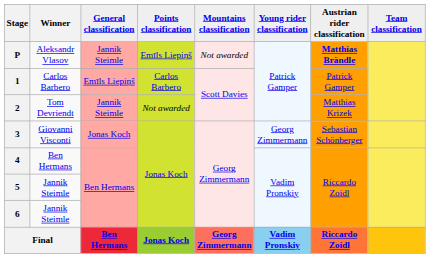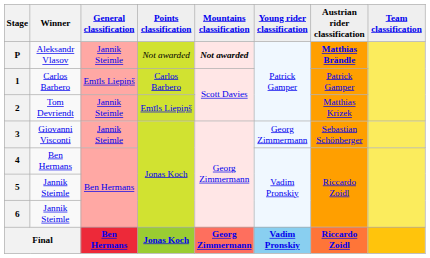 <table class="wikitable" style="text-align: center; font-size:smaller;">
 <tr>
 <th style="width:1%;">Stage</th>
 <th style="width:14.1%;">Winner</th>
 <th style="background:#efefef; width:14.1%;"><a href='#'>General classification</a><br></th>
 <th style="background:#efefef; width:14.1%;"><a href='#'>Points classification</a><br></th>
 <th style="background:#efefef; width:14.1%;"><a href='#'>Mountains classification</a><br></th>
 <th style="background:#efefef; width:14.1%;"><a href='#'>Young rider classification</a><br></th>
 <th style="background:#efefef; width:14.1%;">Austrian rider classification<br></th>
 <th style="background:#efefef; width:14.1%;"><a href='#'>Team classification</a><br></th>
 </tr>
 <tr>
 <th>P</th>
 <td><a href='#'>Aleksandr Vlasov</a></td>
 <td style="background:#FFA8A4;"><a href='#'>Jannik Steimle</a></td>
-<td style="background:#D1E231;"><a href='#'>Emīls Liepiņš</a></td>
-<td style="background:#FFE6E6;"><em>Not awarded</em></td>
+<td style="background:#D1E231;"><em>Not awarded</em></td>
+<td style="background:#FFE6E6;"><strong><em>Not awarded</em></strong></td>
 <td style="background:#F0F8FF;" rowspan=3><a href='#'>Patrick Gamper</a></td>
 <td style="background:#FF9F00;"><strong><a href='#'>Matthias Brändle</a></strong></td>
 <td style="background:#FBEC5D;" rowspan=3></td>
 </tr>
 <tr>
 <th>1</th>
 <td><a href='#'>Carlos Barbero</a></td>
 <td style="background:#FFA8A4;"><a href='#'>Emīls Liepiņš</a></td>
 <td style="background:#D1E231;"><a href='#'>Carlos Barbero</a></td>
 <td style="background:#FFE6E6;" rowspan=2><a href='#'>Scott Davies</a></td>
 <td style="background:#FF9F00;"><a href='#'>Patrick Gamper</a></td>
 </tr>
 <tr>
 <th>2</th>
 <td><a href='#'>Tom Devriendt</a></td>
 <td style="background:#FFA8A4;"><a href='#'>Jannik Steimle</a></td>
-<td style="background:#D1E231;"><em>Not awarded</em></td>
+<td style="background:#D1E231;"><a href='#'>Emīls Liepiņš</a></td>
 <td style="background:#FF9F00;"><a href='#'>Matthias Krizek</a></td>
 </tr>
 <tr>
 <th>3</th>
 <td><a href='#'>Giovanni Visconti</a></td>
-<td style="background:#FFA8A4;"><a href='#'>Jonas Koch</a></td>
+<td style="background:#FFA8A4;"><a href='#'>Jannik Steimle</a></td>
 <td style="background:#D1E231;" rowspan=4><a href='#'>Jonas Koch</a></td>
 <td style="background:#FFE6E6;" rowspan=4><a href='#'>Georg Zimmermann</a></td>
 <td style="background:#F0F8FF;"><a href='#'>Georg Zimmermann</a></td>
 <td style="background:#FF9F00;"><a href='#'>Sebastian Schönberger</a></td>
 <td style="background:#FBEC5D;"></td>
 </tr>
 <tr>
 <th>4</th>
 <td><a href='#'>Ben Hermans</a></td>
 <td style="background:#FFA8A4;" rowspan=3><a href='#'>Ben Hermans</a></td>
 <td style="background:#F0F8FF;" rowspan=3><a href='#'>Vadim Pronskiy</a></td>
 <td style="background:#FF9F00;" rowspan=3><a href='#'>Riccardo Zoidl</a></td>
 <td style="background:#FBEC5D;" rowspan=3></td>
 </tr>
 <tr>
 <th>5</th>
 <td><a href='#'>Jannik Steimle</a></td>
 </tr>
 <tr>
 <th>6</th>
 <td><a href='#'>Jannik Steimle</a></td>
 </tr>
 <tr>
 <th colspan=2>Final</th>
 <th style="background:#ED2939;"><a href='#'>Ben Hermans</a></th>
 <th style="background:#9ACD32;"><a href='#'>Jonas Koch</a></th>
 <th style="background:#FE6F5E;"><a href='#'>Georg Zimmermann</a></th>
 <th style="background:#89CFF0;"><a href='#'>Vadim Pronskiy</a></th>
 <th style="background:#FF7538;"><a href='#'>Riccardo Zoidl</a></th>
 <th style="background:#FFC40C;"></th>
 </tr>
 </table>
